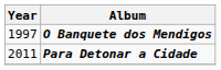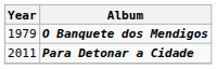 <table class="wikitable">
 <tr>
 <th>Year</th>
 <th>Album</th>
 </tr>
 <tr>
-<td>1997</td>
+<td>1979</td>
 <td><strong><em>O Banquete dos Mendigos</em></strong> </td>
 </tr>
 <tr>
 <td>2011</td>
 <td><strong><em>Para Detonar a Cidade</em></strong> </td>
 </tr>
 <tr>
 </tr>
 </table>
